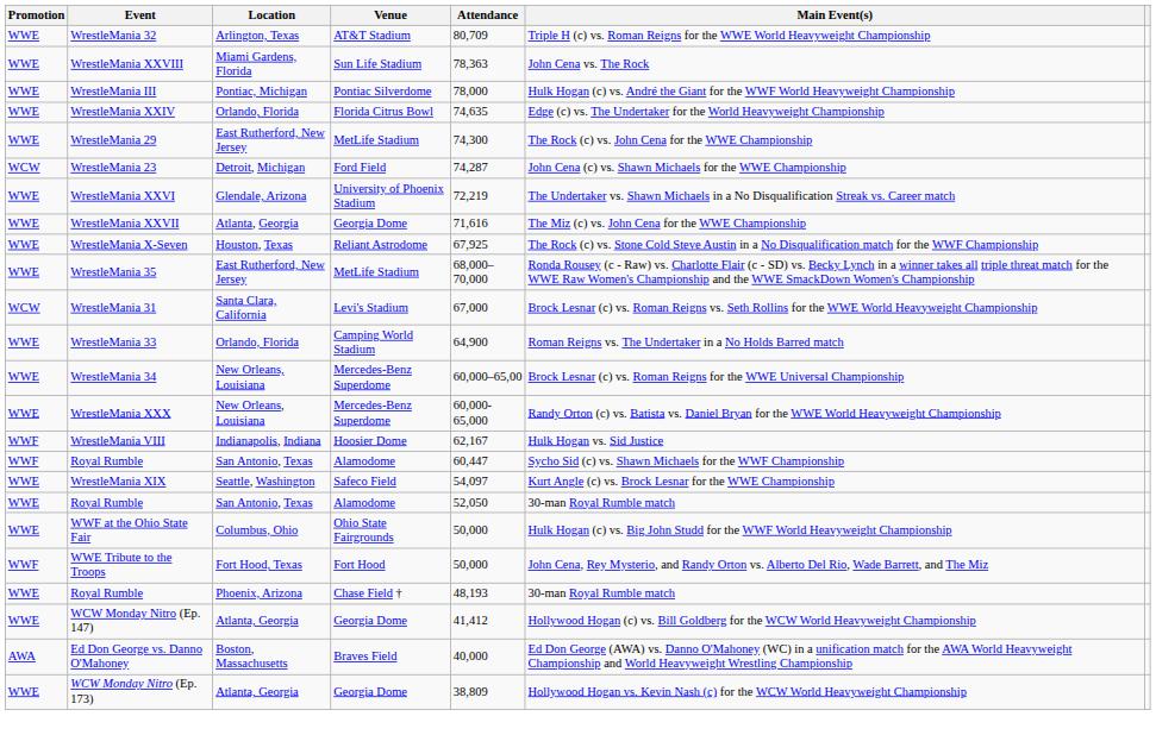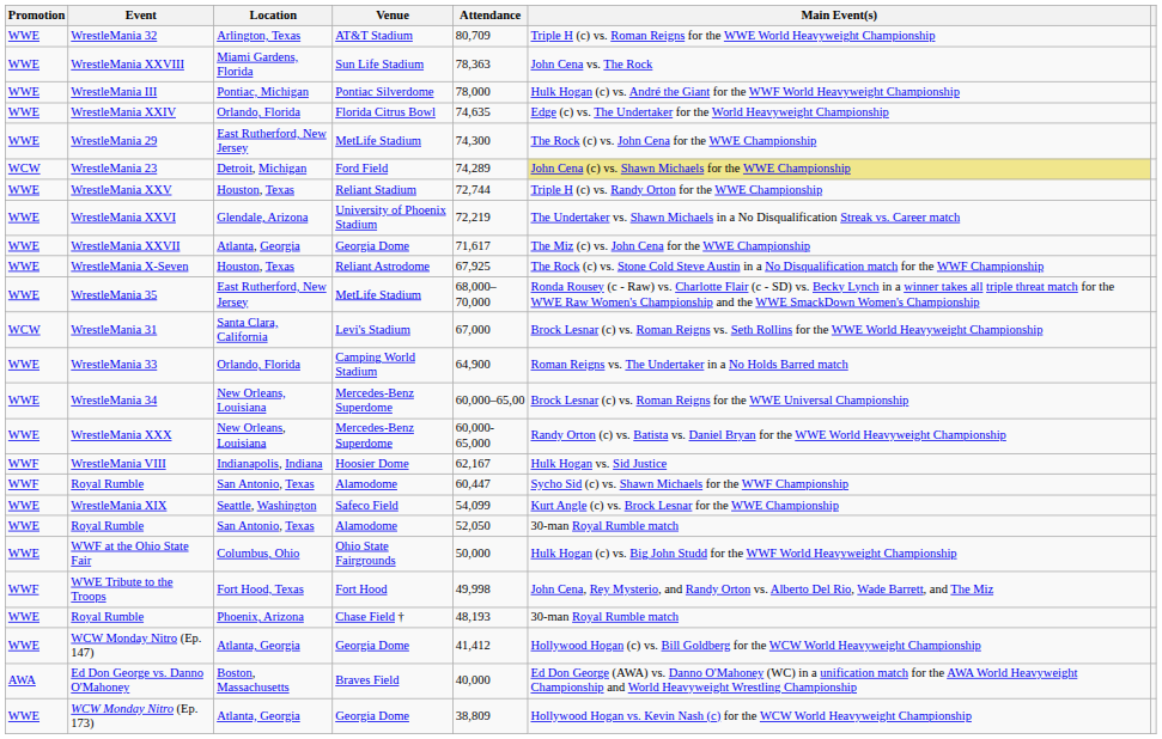 <table class="wikitable sortable" style="font-size:85%;">
 <tr>
 <th>Promotion</th>
 <th>Event</th>
 <th>Location</th>
 <th>Venue</th>
 <th>Attendance</th>
 <th class=unsortable>Main Event(s)</th>
 <th class=unsortable></th>
 </tr>
 <tr>
 <td><a href='#'>WWE</a></td>
 <td><a href='#'>WrestleMania 32</a> <br> </td>
 <td><a href='#'>Arlington, Texas</a></td>
 <td><a href='#'>AT&T Stadium</a></td>
 <td>80,709</td>
 <td><a href='#'>Triple H</a> (c) vs. <a href='#'>Roman Reigns</a> for the <a href='#'>WWE World Heavyweight Championship</a></td>
 <td></td>
 </tr>
 <tr>
 <td><a href='#'>WWE</a></td>
 <td><a href='#'>WrestleMania XXVIII</a> <br> </td>
 <td><a href='#'>Miami Gardens, Florida</a></td>
 <td><a href='#'>Sun Life Stadium</a></td>
 <td>78,363</td>
 <td><a href='#'>John Cena</a> vs. <a href='#'>The Rock</a></td>
 <td></td>
 </tr>
 <tr>
 <td><a href='#'>WWE</a></td>
 <td><a href='#'>WrestleMania III</a> <br> </td>
 <td><a href='#'>Pontiac, Michigan</a></td>
 <td><a href='#'>Pontiac Silverdome</a></td>
 <td>78,000</td>
 <td><a href='#'>Hulk Hogan</a> (c) vs. <a href='#'>André the Giant</a> for the <a href='#'>WWF World Heavyweight Championship</a></td>
 <td></td>
 </tr>
 <tr>
 <td><a href='#'>WWE</a></td>
 <td><a href='#'>WrestleMania XXIV</a> <br> </td>
 <td><a href='#'>Orlando, Florida</a></td>
 <td><a href='#'>Florida Citrus Bowl</a></td>
 <td>74,635</td>
 <td><a href='#'>Edge</a> (c) vs. <a href='#'>The Undertaker</a> for the <a href='#'>World Heavyweight Championship</a></td>
 <td></td>
 </tr>
 <tr>
 <td><a href='#'>WWE</a></td>
 <td><a href='#'>WrestleMania 29</a> <br> </td>
 <td><a href='#'>East Rutherford, New Jersey</a></td>
 <td><a href='#'>MetLife Stadium</a></td>
 <td>74,300</td>
 <td><a href='#'>The Rock</a> (c) vs. <a href='#'>John Cena</a> for the <a href='#'>WWE Championship</a></td>
 <td></td>
 </tr>
 <tr>
 <td><a href='#'>WCW</a></td>
 <td><a href='#'>WrestleMania 23</a> <br> </td>
 <td><a href='#'>Detroit</a>, <a href='#'>Michigan</a></td>
 <td><a href='#'>Ford Field</a></td>
-<td>74,287</td>
-<td><a href='#'>John Cena</a> (c) vs. <a href='#'>Shawn Michaels</a> for the <a href='#'>WWE Championship</a></td>
+<td>74,289</td>
+<td style="background: khaki;"><a href='#'>John Cena</a> (c) vs. <a href='#'>Shawn Michaels</a> for the <a href='#'>WWE Championship</a></td>
+<td></td>
+</tr>
+<tr>
+<td><a href='#'>WWE</a></td>
+<td><a href='#'>WrestleMania XXV</a> <br> </td>
+<td><a href='#'>Houston</a>, <a href='#'>Texas</a></td>
+<td><a href='#'>Reliant Stadium</a></td>
+<td>72,744</td>
+<td><a href='#'>Triple H</a> (c) vs. <a href='#'>Randy Orton</a> for the <a href='#'>WWE Championship</a></td>
 <td></td>
 </tr>
 <tr>
 <td><a href='#'>WWE</a></td>
 <td><a href='#'>WrestleMania XXVI</a> <br> </td>
 <td><a href='#'>Glendale, Arizona</a></td>
 <td><a href='#'>University of Phoenix Stadium</a></td>
 <td>72,219</td>
 <td><a href='#'>The Undertaker</a> vs. <a href='#'>Shawn Michaels</a> in a No Disqualification <a href='#'>Streak vs. Career match</a></td>
 <td></td>
 </tr>
 <tr>
 <td><a href='#'>WWE</a></td>
 <td><a href='#'>WrestleMania XXVII</a> <br> </td>
 <td><a href='#'>Atlanta</a>, <a href='#'>Georgia</a></td>
 <td><a href='#'>Georgia Dome</a></td>
-<td>71,616</td>
+<td>71,617</td>
 <td><a href='#'>The Miz</a> (c) vs. <a href='#'>John Cena</a> for the <a href='#'>WWE Championship</a></td>
 <td></td>
 </tr>
 <tr>
 <td><a href='#'>WWE</a></td>
 <td><a href='#'>WrestleMania X-Seven</a> <br> </td>
 <td><a href='#'>Houston</a>, <a href='#'>Texas</a></td>
 <td><a href='#'>Reliant Astrodome</a></td>
 <td>67,925</td>
 <td><a href='#'>The Rock</a> (c) vs. <a href='#'>Stone Cold Steve Austin</a> in a <a href='#'>No Disqualification match</a> for the <a href='#'>WWF Championship</a></td>
 <td></td>
 </tr>
 <tr>
 <td><a href='#'>WWE</a></td>
 <td><a href='#'>WrestleMania 35</a> <br> </td>
 <td><a href='#'>East Rutherford, New Jersey</a></td>
 <td><a href='#'>MetLife Stadium</a></td>
 <td>68,000–70,000</td>
 <td><a href='#'>Ronda Rousey</a> (c - Raw) vs. <a href='#'>Charlotte Flair</a> (c - SD) vs. <a href='#'>Becky Lynch</a> in a <a href='#'>winner takes all</a> <a href='#'>triple threat match</a> for the <a href='#'>WWE Raw Women's Championship</a> and the <a href='#'>WWE SmackDown Women's Championship</a></td>
 <td></td>
 </tr>
 <tr>
 <td><a href='#'>WCW</a></td>
 <td><a href='#'>WrestleMania 31</a> <br> </td>
 <td><a href='#'>Santa Clara, California</a></td>
 <td><a href='#'>Levi's Stadium</a></td>
 <td>67,000</td>
 <td><a href='#'>Brock Lesnar</a> (c) vs. <a href='#'>Roman Reigns</a> vs. <a href='#'>Seth Rollins</a> for the <a href='#'>WWE World Heavyweight Championship</a></td>
 <td></td>
 </tr>
 <tr>
 <td><a href='#'>WWE</a></td>
 <td><a href='#'>WrestleMania 33</a> <br> </td>
 <td><a href='#'>Orlando, Florida</a></td>
 <td><a href='#'>Camping World Stadium</a></td>
 <td>64,900</td>
 <td><a href='#'>Roman Reigns</a> vs. <a href='#'>The Undertaker</a> in a <a href='#'>No Holds Barred match</a></td>
 <td></td>
 </tr>
 <tr>
 <td><a href='#'>WWE</a></td>
 <td><a href='#'>WrestleMania 34</a> <br> </td>
 <td><a href='#'>New Orleans, Louisiana</a></td>
 <td><a href='#'>Mercedes-Benz Superdome</a></td>
 <td>60,000–65,00</td>
 <td><a href='#'>Brock Lesnar</a> (c) vs. <a href='#'>Roman Reigns</a> for the <a href='#'>WWE Universal Championship</a></td>
 <td></td>
 </tr>
 <tr>
 <td><a href='#'>WWE</a></td>
 <td><a href='#'>WrestleMania XXX</a> <br> </td>
 <td><a href='#'>New Orleans</a>, <a href='#'>Louisiana</a></td>
 <td><a href='#'>Mercedes-Benz Superdome</a></td>
 <td>60,000-65,000</td>
 <td><a href='#'>Randy Orton</a> (c) vs. <a href='#'>Batista</a> vs. <a href='#'>Daniel Bryan</a> for the <a href='#'>WWE World Heavyweight Championship</a></td>
 <td></td>
 </tr>
 <tr>
 <td><a href='#'>WWF</a></td>
 <td><a href='#'>WrestleMania VIII</a> <br> </td>
 <td><a href='#'>Indianapolis</a>, <a href='#'>Indiana</a></td>
 <td><a href='#'>Hoosier Dome</a></td>
 <td>62,167</td>
 <td><a href='#'>Hulk Hogan</a> vs. <a href='#'>Sid Justice</a></td>
 <td></td>
 </tr>
 <tr>
 <td><a href='#'>WWF</a></td>
 <td><a href='#'>Royal Rumble</a> <br> </td>
 <td><a href='#'>San Antonio</a>, <a href='#'>Texas</a></td>
 <td><a href='#'>Alamodome</a></td>
 <td>60,447</td>
 <td><a href='#'>Sycho Sid</a> (c) vs. <a href='#'>Shawn Michaels</a> for the <a href='#'>WWF Championship</a></td>
 <td></td>
 </tr>
 <tr>
 <td><a href='#'>WWE</a></td>
 <td><a href='#'>WrestleMania XIX</a> <br> </td>
 <td><a href='#'>Seattle</a>, <a href='#'>Washington</a></td>
 <td><a href='#'>Safeco Field</a></td>
-<td>54,097</td>
+<td>54,099</td>
 <td><a href='#'>Kurt Angle</a> (c) vs. <a href='#'>Brock Lesnar</a> for the <a href='#'>WWE Championship</a></td>
 <td></td>
 </tr>
 <tr>
 <td><a href='#'>WWE</a></td>
 <td><a href='#'>Royal Rumble</a> <br> </td>
 <td><a href='#'>San Antonio</a>, <a href='#'>Texas</a></td>
 <td><a href='#'>Alamodome</a></td>
 <td>52,050</td>
 <td>30-man <a href='#'>Royal Rumble match</a></td>
 <td></td>
 </tr>
 <tr>
 <td><a href='#'>WWE</a></td>
 <td><a href='#'>WWF at the Ohio State Fair</a> <br> </td>
 <td><a href='#'>Columbus, Ohio</a></td>
 <td><a href='#'>Ohio State Fairgrounds</a></td>
 <td>50,000</td>
 <td><a href='#'>Hulk Hogan</a> (c) vs. <a href='#'>Big John Studd</a> for the <a href='#'>WWF World Heavyweight Championship</a></td>
 <td></td>
 </tr>
 <tr>
 <td><a href='#'>WWF</a></td>
 <td><a href='#'>WWE Tribute to the Troops</a> <br> </td>
 <td><a href='#'>Fort Hood, Texas</a></td>
 <td><a href='#'>Fort Hood</a></td>
-<td>50,000</td>
+<td>49,998</td>
 <td><a href='#'>John Cena</a>, <a href='#'>Rey Mysterio</a>, and <a href='#'>Randy Orton</a> vs. <a href='#'>Alberto Del Rio</a>, <a href='#'>Wade Barrett</a>, and <a href='#'>The Miz</a></td>
 <td></td>
 </tr>
 <tr>
 <td><a href='#'>WWE</a></td>
 <td><a href='#'>Royal Rumble</a> <br> </td>
 <td><a href='#'>Phoenix, Arizona</a></td>
 <td><a href='#'>Chase Field</a> †</td>
 <td>48,193</td>
 <td>30-man <a href='#'>Royal Rumble match</a></td>
 <td></td>
 </tr>
 <tr>
 <td><a href='#'>WWE</a></td>
 <td><a href='#'>WCW Monday Nitro</a> (Ep. 147) <br> </td>
 <td><a href='#'>Atlanta, Georgia</a></td>
 <td><a href='#'>Georgia Dome</a></td>
 <td>41,412</td>
 <td><a href='#'>Hollywood Hogan</a> (c) vs. <a href='#'>Bill Goldberg</a> for the <a href='#'>WCW World Heavyweight Championship</a></td>
 <td></td>
 </tr>
 <tr>
 <td><a href='#'>AWA</a></td>
 <td><a href='#'>Ed Don George vs. Danno O'Mahoney</a> <br> </td>
 <td><a href='#'>Boston</a>, <a href='#'>Massachusetts</a></td>
 <td><a href='#'>Braves Field</a></td>
 <td>40,000</td>
 <td><a href='#'>Ed Don George</a> (AWA) vs. <a href='#'>Danno O'Mahoney</a> (WC) in a <a href='#'>unification match</a> for the <a href='#'>AWA World Heavyweight Championship</a> and <a href='#'>World Heavyweight Wrestling Championship</a></td>
 <td></td>
 </tr>
 <tr>
 <td><a href='#'>WWE</a></td>
 <td><em><a href='#'>WCW Monday Nitro</a></em> (Ep. 173) <br> </td>
 <td><a href='#'>Atlanta, Georgia</a></td>
 <td><a href='#'>Georgia Dome</a></td>
 <td>38,809</td>
 <td><a href='#'>Hollywood Hogan vs. Kevin Nash (c)</a> for the <a href='#'>WCW World Heavyweight Championship</a></td>
 <td></td>
 </tr>
 </table>
